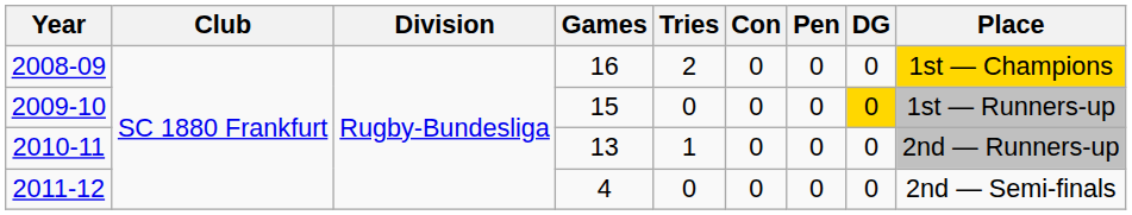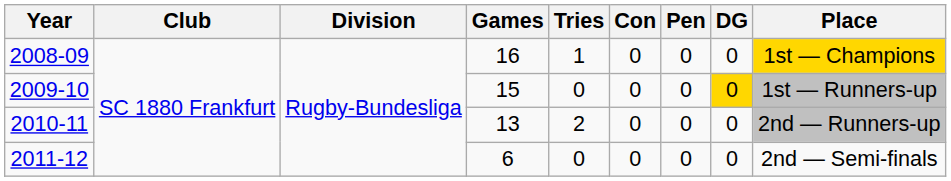 <table class="wikitable">
 <tr>
 <th>Year</th>
 <th>Club</th>
 <th>Division</th>
 <th>Games</th>
 <th>Tries</th>
 <th>Con</th>
 <th>Pen</th>
 <th>DG</th>
 <th>Place</th>
 </tr>
 <tr align="center">
 <td><a href='#'>2008-09</a></td>
 <td rowspan=4><a href='#'>SC 1880 Frankfurt</a></td>
 <td rowspan=4><a href='#'>Rugby-Bundesliga</a></td>
 <td>16</td>
-<td>2</td>
+<td>1</td>
 <td>0</td>
 <td>0</td>
 <td>0</td>
 <td bgcolor=gold>1st — Champions</td>
 </tr>
 <tr align="center">
 <td><a href='#'>2009-10</a></td>
 <td>15</td>
 <td>0</td>
 <td>0</td>
 <td>0</td>
 <td style="background: gold;">0</td>
 <td bgcolor=silver>1st — Runners-up</td>
 </tr>
 <tr align="center">
 <td><a href='#'>2010-11</a></td>
 <td>13</td>
-<td>1</td>
+<td>2</td>
 <td>0</td>
 <td>0</td>
 <td>0</td>
 <td bgcolor=silver>2nd — Runners-up</td>
 </tr>
 <tr align="center">
 <td><a href='#'>2011-12</a></td>
-<td>4</td>
+<td>6</td>
 <td>0</td>
 <td>0</td>
 <td>0</td>
 <td>0</td>
 <td>2nd — Semi-finals</td>
 </tr>
 </table>
